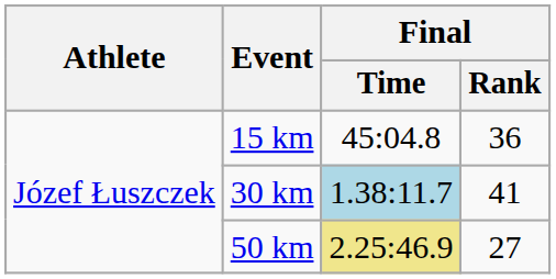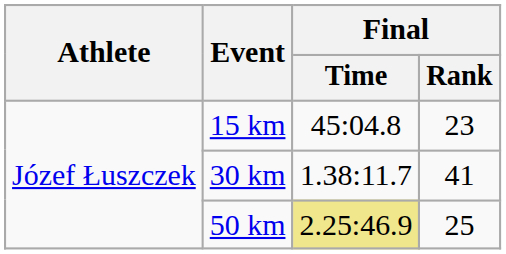 <table class="wikitable" style="font-size:90%">
 <tr>
 <th rowspan=2>Athlete</th>
 <th rowspan=2>Event</th>
 <th colspan=2>Final</th>
 </tr>
 <tr style="font-size: 95%">
 <th>Time</th>
 <th>Rank</th>
 </tr>
 <tr align=center>
 <td align=left rowspan=3><a href='#'>Józef Łuszczek</a></td>
 <td align=left><a href='#'>15 km</a></td>
 <td align=center>45:04.8</td>
-<td align=center>36</td>
+<td align=center>23</td>
 </tr>
 <tr align=center>
 <td align=left rowspan=1><a href='#'>30 km</a></td>
-<td align=center style="background: lightblue;">1.38:11.7</td>
+<td align=center>1.38:11.7</td>
 <td align=center>41</td>
 </tr>
 <tr align=center>
 <td align=left rowspan=1><a href='#'>50 km</a></td>
 <td align=center style="background: khaki;">2.25:46.9</td>
-<td align=center>27</td>
+<td align=center>25</td>
 </tr>
 </table>
